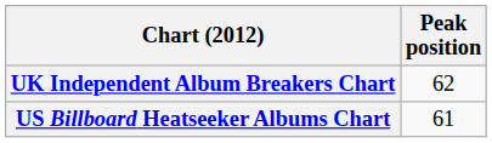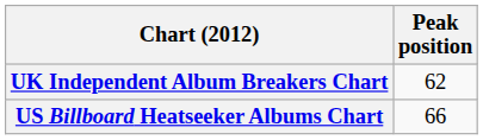 <table class="wikitable sortable plainrowheaders" style="text-align:center">
 <tr>
 <th scope="col">Chart (2012)</th>
 <th scope="col">Peak<br>position</th>
 </tr>
 <tr>
 <th scope="row"><a href='#'>UK Independent Album Breakers Chart</a></th>
 <td>62</td>
 </tr>
 <tr>
 <th scope="row"><a href='#'>US <em>Billboard</em> Heatseeker Albums Chart</a></th>
-<td>61</td>
+<td>66</td>
 </tr>
 </table>
